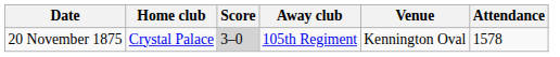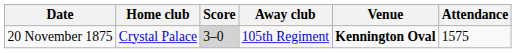 <table class="wikitable">
 <tr>
 <th>Date</th>
 <th>Home club</th>
 <th>Score</th>
 <th>Away club</th>
 <th>Venue</th>
 <th>Attendance</th>
 </tr>
 <tr>
 <td>20 November 1875</td>
 <td><a href='#'>Crystal Palace</a></td>
 <td style="background: lightgrey;">3–0</td>
 <td><a href='#'>105th Regiment</a></td>
-<td>Kennington Oval</td>
-<td>1578</td>
+<td><strong>Kennington Oval</strong></td>
+<td>1575</td>
 </tr>
 </table>
